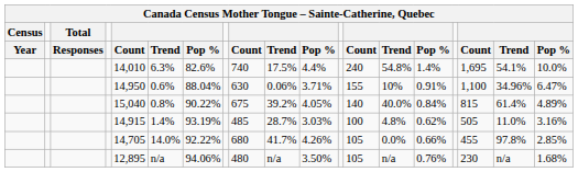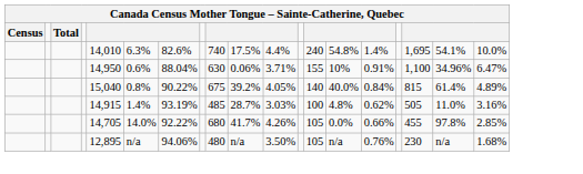 <table class="wikitable">
 <tr>
 <th colspan="19">Canada Census Mother Tongue – Sainte-Catherine, Quebec</th>
 </tr>
 <tr>
 <th>Census</th>
 <td></td>
 <th>Total</th>
 <td colspan="1"></td>
 <th colspan="3"></th>
 <td colspan="1"></td>
 <th colspan="3"></th>
 <td colspan="1"></td>
 <th colspan="3"></th>
 <td colspan="1"></td>
 <th colspan="3"></th>
-</tr>
-<tr>
-<th>Year</th>
-<td></td>
-<th>Responses</th>
-<td></td>
-<th>Count</th>
-<th>Trend</th>
-<th>Pop %</th>
-<td></td>
-<th>Count</th>
-<th>Trend</th>
-<th>Pop %</th>
-<td></td>
-<th>Count</th>
-<th>Trend</th>
-<th>Pop %</th>
-<td></td>
-<th>Count</th>
-<th>Trend</th>
-<th>Pop %</th>
 </tr>
 <tr>
 <td></td>
 <td></td>
 <td></td>
 <td></td>
 <td>14,010</td>
 <td> 6.3%</td>
 <td>82.6%</td>
 <td></td>
 <td>740</td>
 <td> 17.5%</td>
 <td>4.4%</td>
 <td></td>
 <td>240</td>
 <td> 54.8%</td>
 <td>1.4%</td>
 <td></td>
 <td>1,695</td>
 <td> 54.1%</td>
 <td>10.0%</td>
 </tr>
 <tr>
 <td></td>
 <td></td>
 <td></td>
 <td></td>
 <td>14,950</td>
 <td> 0.6%</td>
 <td>88.04%</td>
 <td></td>
 <td>630</td>
 <td> 0.06%</td>
 <td>3.71%</td>
 <td></td>
 <td>155</td>
 <td> 10%</td>
 <td>0.91%</td>
 <td></td>
 <td>1,100</td>
 <td> 34.96%</td>
 <td>6.47%</td>
 </tr>
 <tr>
 <td></td>
 <td></td>
 <td></td>
 <td></td>
 <td>15,040</td>
 <td> 0.8%</td>
 <td>90.22%</td>
 <td></td>
 <td>675</td>
 <td> 39.2%</td>
 <td>4.05%</td>
 <td></td>
 <td>140</td>
 <td> 40.0%</td>
 <td>0.84%</td>
 <td></td>
 <td>815</td>
 <td> 61.4%</td>
 <td>4.89%</td>
 </tr>
 <tr>
 <td></td>
 <td></td>
 <td></td>
 <td></td>
 <td>14,915</td>
 <td> 1.4%</td>
 <td>93.19%</td>
 <td></td>
 <td>485</td>
 <td> 28.7%</td>
 <td>3.03%</td>
 <td></td>
 <td>100</td>
 <td> 4.8%</td>
 <td>0.62%</td>
 <td></td>
 <td>505</td>
 <td> 11.0%</td>
 <td>3.16%</td>
 </tr>
 <tr>
 <td></td>
 <td></td>
 <td></td>
 <td></td>
 <td>14,705</td>
 <td> 14.0%</td>
 <td>92.22%</td>
 <td></td>
 <td>680</td>
 <td> 41.7%</td>
 <td>4.26%</td>
 <td></td>
 <td>105</td>
 <td> 0.0%</td>
 <td>0.66%</td>
 <td></td>
 <td>455</td>
 <td> 97.8%</td>
 <td>2.85%</td>
 </tr>
 <tr>
 <td></td>
 <td></td>
 <td></td>
 <td></td>
 <td>12,895</td>
 <td>n/a</td>
 <td>94.06%</td>
 <td></td>
 <td>480</td>
 <td>n/a</td>
 <td>3.50%</td>
 <td></td>
 <td>105</td>
 <td>n/a</td>
 <td>0.76%</td>
 <td></td>
 <td>230</td>
 <td>n/a</td>
 <td>1.68%</td>
 </tr>
 </table>
